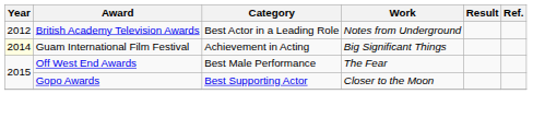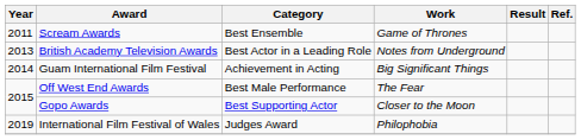 <table class="wikitable plainrowheaders">
 <tr>
 <th>Year</th>
 <th>Award</th>
 <th>Category</th>
 <th>Work</th>
 <th>Result</th>
 <th>Ref.</th>
 </tr>
 <tr>
-<td>2012</td>
+<td>2011</td>
+<td><a href='#'>Scream Awards</a></td>
+<td>Best Ensemble</td>
+<td><em>Game of Thrones</em></td>
+<td></td>
+<td></td>
+</tr>
+<tr>
+<td>2013</td>
 <td><a href='#'>British Academy Television Awards</a></td>
 <td>Best Actor in a Leading Role</td>
 <td><em>Notes from Underground</em></td>
 <td></td>
 <td></td>
 </tr>
 <tr>
-<td style="background: lightyellow;">2014</td>
+<td>2014</td>
 <td>Guam International Film Festival</td>
 <td>Achievement in Acting</td>
 <td><em>Big Significant Things</em></td>
 <td></td>
 <td></td>
 </tr>
 <tr>
 <td rowspan="2">2015</td>
 <td><a href='#'>Off West End Awards</a></td>
 <td>Best Male Performance</td>
 <td><em>The Fear</em></td>
 <td></td>
 <td></td>
 </tr>
 <tr>
 <td><a href='#'>Gopo Awards</a></td>
 <td><a href='#'>Best Supporting Actor</a></td>
 <td><em>Closer to the Moon</em></td>
 <td></td>
 <td></td>
 </tr>
 <tr>
+<td>2019</td>
+<td>International Film Festival of Wales</td>
+<td>Judges Award</td>
+<td><em>Philophobia</em></td>
+<td></td>
+<td></td>
+</tr>
+<tr>
 </tr>
 </table>
